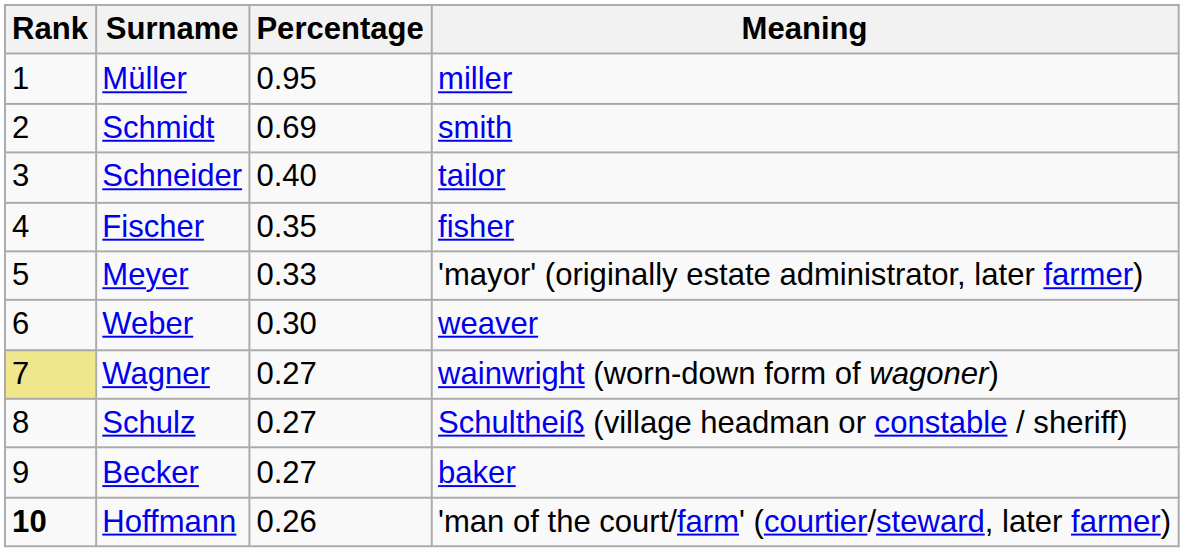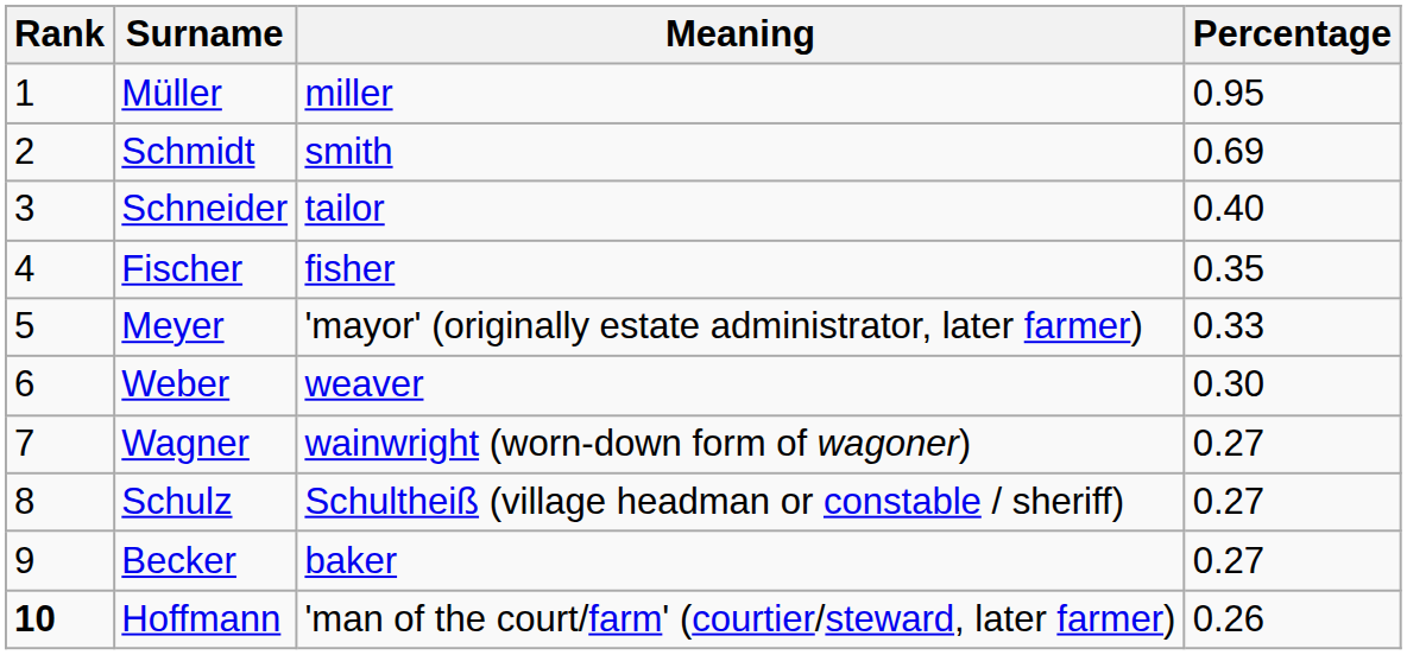 <table class="wikitable">
 <tr>
 <th>Rank</th>
 <th>Surname</th>
+<th>Meaning</th>
 <th>Percentage</th>
-<th>Meaning</th>
 </tr>
 <tr>
 <td>1</td>
 <td><a href='#'>Müller</a></td>
+<td><a href='#'>miller</a></td>
 <td>0.95</td>
-<td><a href='#'>miller</a></td>
 </tr>
 <tr>
 <td>2</td>
 <td><a href='#'>Schmidt</a></td>
+<td><a href='#'>smith</a></td>
 <td>0.69</td>
-<td><a href='#'>smith</a></td>
 </tr>
 <tr>
 <td>3</td>
 <td><a href='#'>Schneider</a></td>
+<td><a href='#'>tailor</a></td>
 <td>0.40</td>
-<td><a href='#'>tailor</a></td>
 </tr>
 <tr>
 <td>4</td>
 <td><a href='#'>Fischer</a></td>
+<td><a href='#'>fisher</a></td>
 <td>0.35</td>
-<td><a href='#'>fisher</a></td>
 </tr>
 <tr>
 <td>5</td>
 <td><a href='#'>Meyer</a></td>
+<td>'mayor' (originally estate administrator, later <a href='#'>farmer</a>)</td>
 <td>0.33</td>
-<td>'mayor' (originally estate administrator, later <a href='#'>farmer</a>)</td>
 </tr>
 <tr>
 <td>6</td>
 <td><a href='#'>Weber</a></td>
+<td><a href='#'>weaver</a></td>
 <td>0.30</td>
-<td><a href='#'>weaver</a></td>
 </tr>
 <tr>
-<td style="background: khaki;">7</td>
+<td>7</td>
 <td><a href='#'>Wagner</a></td>
+<td><a href='#'>wainwright</a> (worn-down form of <em>wagoner</em>)</td>
 <td>0.27</td>
-<td><a href='#'>wainwright</a> (worn-down form of <em>wagoner</em>)</td>
 </tr>
 <tr>
 <td>8</td>
 <td><a href='#'>Schulz</a></td>
+<td><a href='#'>Schultheiß</a> (village headman or <a href='#'>constable</a> / sheriff)</td>
 <td>0.27</td>
-<td><a href='#'>Schultheiß</a> (village headman or <a href='#'>constable</a> / sheriff)</td>
 </tr>
 <tr>
 <td>9</td>
 <td><a href='#'>Becker</a></td>
+<td><a href='#'>baker</a></td>
 <td>0.27</td>
-<td><a href='#'>baker</a></td>
 </tr>
 <tr>
 <td><strong>10</strong></td>
 <td><a href='#'>Hoffmann</a></td>
+<td>'man of the court/<a href='#'>farm</a>' (<a href='#'>courtier</a>/<a href='#'>steward</a>, later <a href='#'>farmer</a>)</td>
 <td>0.26</td>
-<td>'man of the court/<a href='#'>farm</a>' (<a href='#'>courtier</a>/<a href='#'>steward</a>, later <a href='#'>farmer</a>)</td>
 </tr>
 </table>
